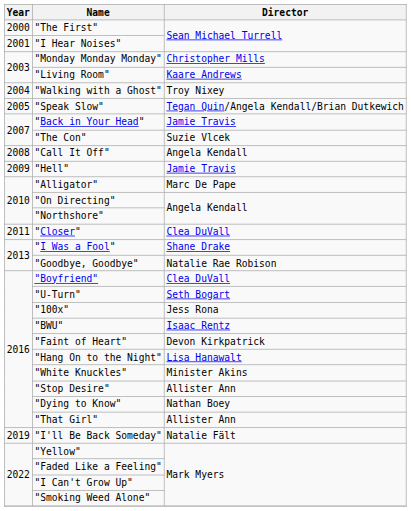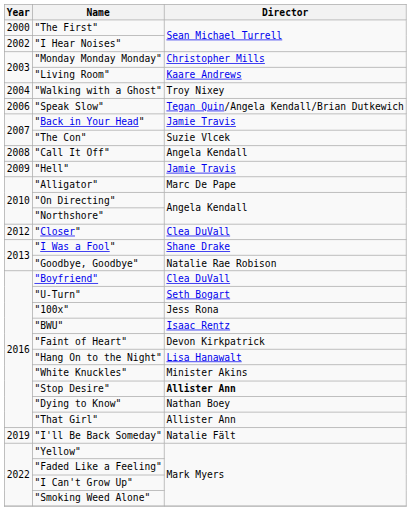 <table class="wikitable">
 <tr>
 <th>Year</th>
 <th>Name</th>
 <th>Director</th>
 </tr>
 <tr>
 <td>2000</td>
 <td>"The First"</td>
 <td rowspan="2"><a href='#'>Sean Michael Turrell</a></td>
 </tr>
 <tr>
-<td>2001</td>
+<td>2002</td>
 <td>"I Hear Noises"</td>
 </tr>
 <tr>
 <td rowspan="2">2003</td>
 <td>"Monday Monday Monday"</td>
 <td><a href='#'>Christopher Mills</a></td>
 </tr>
 <tr>
 <td>"Living Room"</td>
 <td><a href='#'>Kaare Andrews</a></td>
 </tr>
 <tr>
 <td>2004</td>
 <td>"Walking with a Ghost"</td>
 <td>Troy Nixey</td>
 </tr>
 <tr>
-<td>2005</td>
+<td>2006</td>
 <td>"Speak Slow"</td>
 <td><a href='#'>Tegan Quin</a>/Angela Kendall/Brian Dutkewich</td>
 </tr>
 <tr>
 <td rowspan="2">2007</td>
 <td>"<a href='#'>Back in Your Head</a>"</td>
 <td><a href='#'>Jamie Travis</a></td>
 </tr>
 <tr>
 <td>"The Con"</td>
 <td>Suzie Vlcek</td>
 </tr>
 <tr>
 <td>2008</td>
 <td>"Call It Off"</td>
 <td>Angela Kendall</td>
 </tr>
 <tr>
 <td>2009</td>
 <td>"Hell"</td>
 <td><a href='#'>Jamie Travis</a></td>
 </tr>
 <tr>
 <td rowspan="3">2010</td>
 <td>"Alligator"</td>
 <td>Marc De Pape</td>
 </tr>
 <tr>
 <td>"On Directing"</td>
 <td rowspan="2">Angela Kendall</td>
 </tr>
 <tr>
 <td>"Northshore"</td>
 </tr>
 <tr>
-<td>2011</td>
+<td>2012</td>
 <td>"<a href='#'>Closer</a>"</td>
 <td><a href='#'>Clea DuVall</a></td>
 </tr>
 <tr>
 <td rowspan="2">2013</td>
 <td>"<a href='#'>I Was a Fool</a>"</td>
 <td><a href='#'>Shane Drake</a></td>
 </tr>
 <tr>
 <td>"Goodbye, Goodbye"</td>
 <td>Natalie Rae Robison</td>
 </tr>
 <tr>
 <td rowspan="10">2016</td>
 <td><a href='#'>"Boyfriend"</a></td>
 <td><a href='#'>Clea DuVall</a></td>
 </tr>
 <tr>
 <td>"U-Turn"</td>
 <td><a href='#'>Seth Bogart</a></td>
 </tr>
 <tr>
 <td>"100x"</td>
 <td>Jess Rona</td>
 </tr>
 <tr>
 <td>"BWU"</td>
 <td><a href='#'>Isaac Rentz</a></td>
 </tr>
 <tr>
 <td>"Faint of Heart"</td>
 <td>Devon Kirkpatrick</td>
 </tr>
 <tr>
 <td>"Hang On to the Night"</td>
 <td><a href='#'>Lisa Hanawalt</a></td>
 </tr>
 <tr>
 <td>"White Knuckles"</td>
 <td>Minister Akins</td>
 </tr>
 <tr>
 <td>"Stop Desire"</td>
-<td>Allister Ann</td>
+<td><strong>Allister Ann</strong></td>
 </tr>
 <tr>
 <td>"Dying to Know"</td>
 <td>Nathan Boey</td>
 </tr>
 <tr>
 <td>"That Girl"</td>
 <td>Allister Ann</td>
 </tr>
 <tr>
 <td>2019</td>
 <td>"I'll Be Back Someday"</td>
 <td>Natalie Fält</td>
 </tr>
 <tr>
 <td rowspan=4>2022</td>
 <td>"Yellow"</td>
 <td rowspan=4>Mark Myers</td>
 </tr>
 <tr>
 <td>"Faded Like a Feeling"</td>
 </tr>
 <tr>
 <td>"I Can't Grow Up"</td>
 </tr>
 <tr>
 <td>"Smoking Weed Alone"</td>
 </tr>
 <tr>
 </tr>
 </table>
